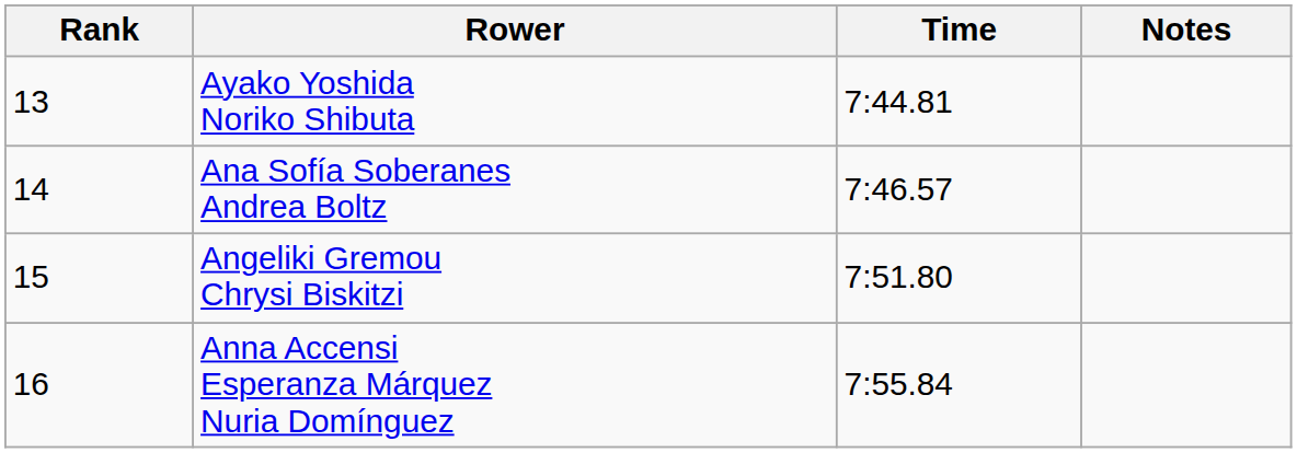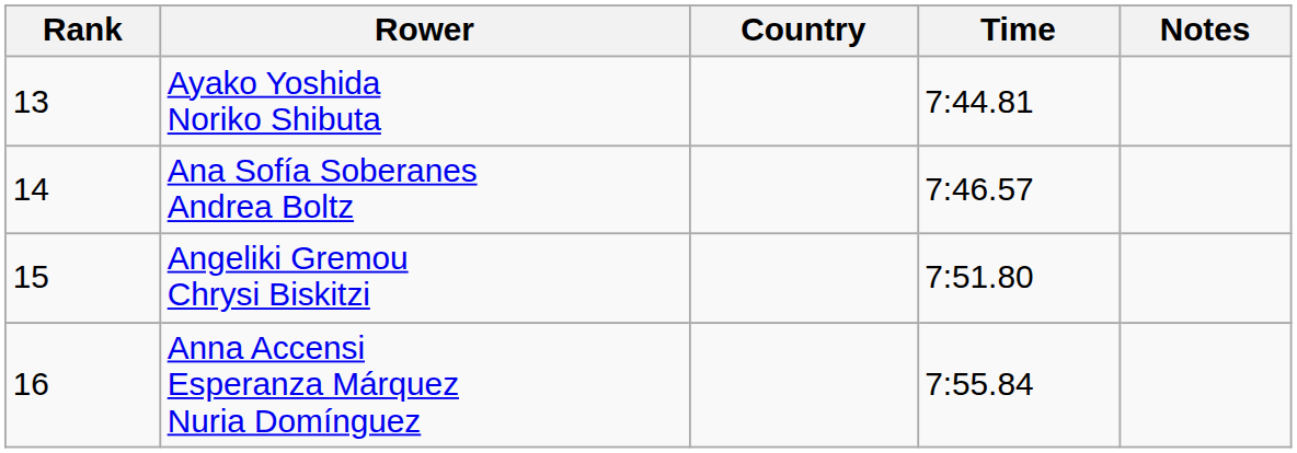 <table class="wikitable sortable" width=50%>
 <tr>
 <th>Rank</th>
 <th>Rower</th>
+<th>Country</th>
 <th>Time</th>
 <th>Notes</th>
 </tr>
 <tr>
 <td>13</td>
 <td><a href='#'>Ayako Yoshida</a><br><a href='#'>Noriko Shibuta</a></td>
+<td></td>
 <td>7:44.81</td>
 <td></td>
 </tr>
 <tr>
 <td>14</td>
 <td><a href='#'>Ana Sofía Soberanes</a><br><a href='#'>Andrea Boltz</a></td>
+<td></td>
 <td>7:46.57</td>
 <td></td>
 </tr>
 <tr>
 <td>15</td>
 <td><a href='#'>Angeliki Gremou</a><br><a href='#'>Chrysi Biskitzi</a></td>
+<td></td>
 <td>7:51.80</td>
 <td></td>
 </tr>
 <tr>
 <td>16</td>
 <td><a href='#'>Anna Accensi</a><br><a href='#'>Esperanza Márquez</a><br><a href='#'>Nuria Domínguez</a></td>
+<td></td>
 <td>7:55.84</td>
 <td></td>
 </tr>
 </table>
